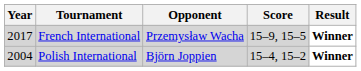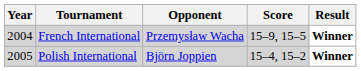 <table class="sortable wikitable" style="font-size: 90%;">
 <tr>
 <th>Year</th>
 <th>Tournament</th>
 <th>Opponent</th>
 <th>Score</th>
 <th>Result</th>
 </tr>
 <tr style="background:#D5D5D5">
-<td align="center">2017</td>
+<td align="center">2004</td>
 <td align="left"><a href='#'>French International</a></td>
 <td align="left"> <a href='#'>Przemysław Wacha</a></td>
 <td align="left">15–9, 15–5</td>
 <td style="text-align:left; background:white"> <strong>Winner</strong></td>
 </tr>
 <tr style="background:#D5D5D5">
-<td align="center">2004</td>
+<td align="center">2005</td>
 <td align="left"><a href='#'>Polish International</a></td>
 <td align="left"> <a href='#'>Björn Joppien</a></td>
 <td align="left">15–4, 15–2</td>
 <td style="text-align:left; background:white"> <strong>Winner</strong></td>
 </tr>
 </table>
